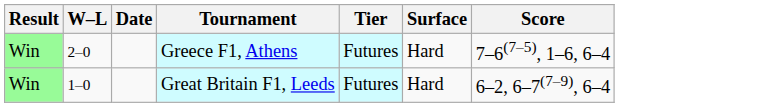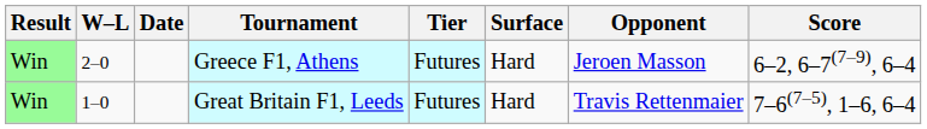 <table class="sortable wikitable">
 <tr>
 <th>Result</th>
 <th class="unsortable">W–L</th>
 <th>Date</th>
 <th>Tournament</th>
 <th>Tier</th>
 <th>Surface</th>
+<th>Opponent</th>
 <th class="unsortable">Score</th>
 </tr>
 <tr>
 <td bgcolor=98FB98>Win</td>
 <td><small>2–0</small></td>
 <td></td>
 <td style="background:#cffcff;">Greece F1, <a href='#'>Athens</a></td>
 <td style="background:#cffcff;">Futures</td>
 <td>Hard</td>
-<td>7–6<sup>(7–5)</sup>, 1–6, 6–4</td>
+<td> <a href='#'>Jeroen Masson</a></td>
+<td>6–2, 6–7<sup>(7–9)</sup>, 6–4</td>
 </tr>
 <tr>
 <td bgcolor=98FB98>Win</td>
 <td><small>1–0</small></td>
 <td></td>
 <td style="background:#cffcff;">Great Britain F1, <a href='#'>Leeds</a></td>
 <td style="background:#cffcff;">Futures</td>
 <td>Hard</td>
-<td>6–2, 6–7<sup>(7–9)</sup>, 6–4</td>
+<td> <a href='#'>Travis Rettenmaier</a></td>
+<td>7–6<sup>(7–5)</sup>, 1–6, 6–4</td>
 </tr>
 </table>
